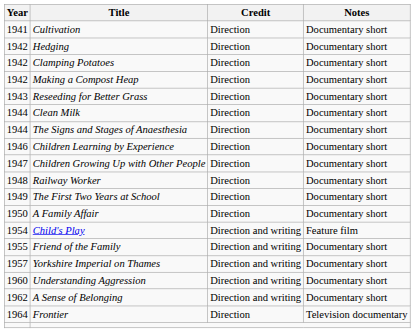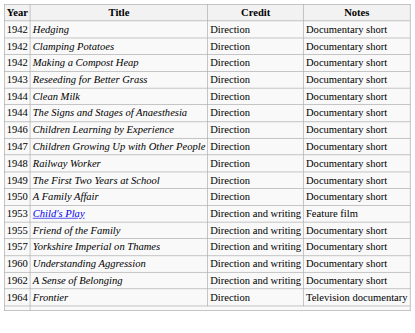 <table class="wikitable">
 <tr>
 <th>Year</th>
 <th>Title</th>
 <th>Credit</th>
 <th>Notes</th>
-</tr>
-<tr>
-<td>1941</td>
-<td><em>Cultivation</em></td>
-<td>Direction</td>
-<td>Documentary short</td>
 </tr>
 <tr>
 <td>1942</td>
 <td><em>Hedging</em></td>
 <td>Direction</td>
 <td>Documentary short</td>
 </tr>
 <tr>
 <td>1942</td>
 <td><em>Clamping Potatoes</em></td>
 <td>Direction</td>
 <td>Documentary short</td>
 </tr>
 <tr>
 <td>1942</td>
 <td><em>Making a Compost Heap</em></td>
 <td>Direction</td>
 <td>Documentary short</td>
 </tr>
 <tr>
 <td>1943</td>
 <td><em>Reseeding for Better Grass</em></td>
 <td>Direction</td>
 <td>Documentary short</td>
 </tr>
 <tr>
 <td>1944</td>
 <td><em>Clean Milk</em></td>
 <td>Direction</td>
 <td>Documentary short</td>
 </tr>
 <tr>
 <td>1944</td>
 <td><em>The Signs and Stages of Anaesthesia</em></td>
 <td>Direction</td>
 <td>Documentary short</td>
 </tr>
 <tr>
 <td>1946</td>
 <td><em>Children Learning by Experience</em></td>
 <td>Direction</td>
 <td>Documentary short</td>
 </tr>
 <tr>
 <td>1947</td>
 <td><em>Children Growing Up with Other People</em></td>
 <td>Direction</td>
 <td>Documentary short</td>
 </tr>
 <tr>
 <td>1948</td>
 <td><em>Railway Worker</em></td>
 <td>Direction</td>
 <td>Documentary short</td>
 </tr>
 <tr>
 <td>1949</td>
 <td><em>The First Two Years at School</em></td>
 <td>Direction</td>
 <td>Documentary short</td>
 </tr>
 <tr>
 <td>1950</td>
 <td><em>A Family Affair</em></td>
 <td>Direction</td>
 <td>Documentary short</td>
 </tr>
 <tr>
-<td>1954</td>
+<td>1953</td>
 <td><em><a href='#'>Child's Play</a></em></td>
 <td>Direction and writing</td>
 <td>Feature film</td>
 </tr>
 <tr>
 <td>1955</td>
 <td><em>Friend of the Family</em></td>
 <td>Direction and writing</td>
 <td>Documentary short</td>
 </tr>
 <tr>
 <td>1957</td>
 <td><em>Yorkshire Imperial on Thames</em></td>
 <td>Direction and writing</td>
 <td>Documentary short</td>
 </tr>
 <tr>
 <td>1960</td>
 <td><em>Understanding Aggression</em></td>
 <td>Direction and writing</td>
 <td>Documentary short</td>
 </tr>
 <tr>
 <td>1962</td>
 <td><em>A Sense of Belonging</em></td>
 <td>Direction and writing</td>
 <td>Documentary short</td>
 </tr>
 <tr>
 <td>1964</td>
 <td><em>Frontier</em></td>
 <td>Direction</td>
 <td>Television documentary</td>
 </tr>
 <tr>
 <td></td>
 </tr>
 </table>
